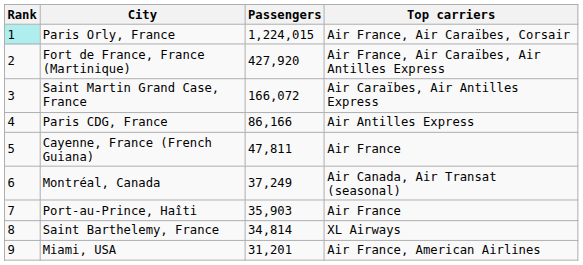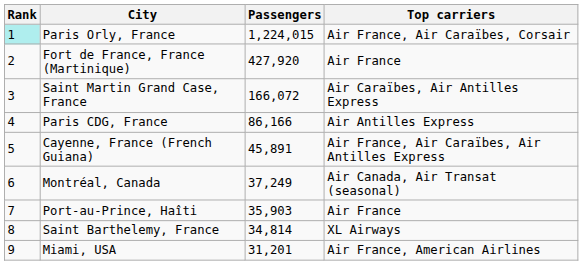 <table class="wikitable">
 <tr>
 <th>Rank</th>
 <th>City</th>
 <th>Passengers</th>
 <th>Top carriers</th>
 </tr>
 <tr>
 <td style="background: paleturquoise;">1</td>
 <td>Paris Orly, France</td>
 <td>1,224,015</td>
 <td>Air France, Air Caraïbes, Corsair</td>
 </tr>
 <tr>
 <td>2</td>
 <td>Fort de France, France (Martinique)</td>
 <td>427,920</td>
-<td>Air France, Air Caraïbes, Air Antilles Express</td>
+<td>Air France</td>
 </tr>
 <tr>
 <td>3</td>
 <td>Saint Martin Grand Case, France</td>
 <td>166,072</td>
 <td>Air Caraïbes, Air Antilles Express</td>
 </tr>
 <tr>
 <td>4</td>
 <td>Paris CDG, France</td>
 <td>86,166</td>
 <td>Air Antilles Express</td>
 </tr>
 <tr>
 <td>5</td>
 <td>Cayenne, France (French Guiana)</td>
-<td>47,811</td>
-<td>Air France</td>
+<td>45,891</td>
+<td>Air France, Air Caraïbes, Air Antilles Express</td>
 </tr>
 <tr>
 <td>6</td>
 <td>Montréal, Canada</td>
 <td>37,249</td>
 <td>Air Canada, Air Transat (seasonal)</td>
 </tr>
 <tr>
 <td>7</td>
 <td>Port-au-Prince, Haîti</td>
 <td>35,903</td>
 <td>Air France</td>
 </tr>
 <tr>
 <td>8</td>
 <td>Saint Barthelemy, France</td>
 <td>34,814</td>
 <td>XL Airways</td>
 </tr>
 <tr>
 <td>9</td>
 <td>Miami, USA</td>
 <td>31,201</td>
 <td>Air France, American Airlines</td>
 </tr>
 </table>
